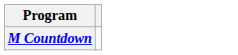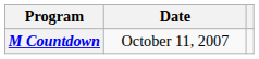 <table class="wikitable plainrowheaders" style="text-align:center">
 <tr>
 <th>Program</th>
+<th width="140">Date</th>
 <th></th>
 </tr>
 <tr>
 <th scope="row"><em><a href='#'>M Countdown</a></em></th>
+<td>October 11, 2007</td>
 <td></td>
 </tr>
 </table>
